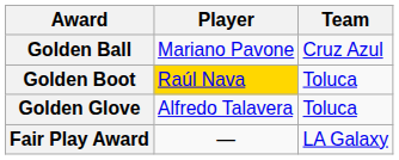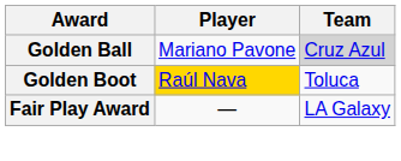 <table class="wikitable">
 <tr>
 <th>Award</th>
 <th>Player</th>
 <th>Team</th>
 </tr>
 <tr>
 <th>Golden Ball</th>
 <td> <a href='#'>Mariano Pavone</a></td>
-<td> <a href='#'>Cruz Azul</a></td>
+<td style="background: lightgrey;"> <a href='#'>Cruz Azul</a></td>
 </tr>
 <tr>
 <th>Golden Boot</th>
 <td style="background: gold;"> <a href='#'>Raúl Nava</a></td>
-<td> <a href='#'>Toluca</a></td>
-</tr>
-<tr>
-<th>Golden Glove</th>
-<td> <a href='#'>Alfredo Talavera</a></td>
 <td> <a href='#'>Toluca</a></td>
 </tr>
 <tr>
 <th>Fair Play Award</th>
 <td align=center>—</td>
 <td> <a href='#'>LA Galaxy</a></td>
 </tr>
 </table>
